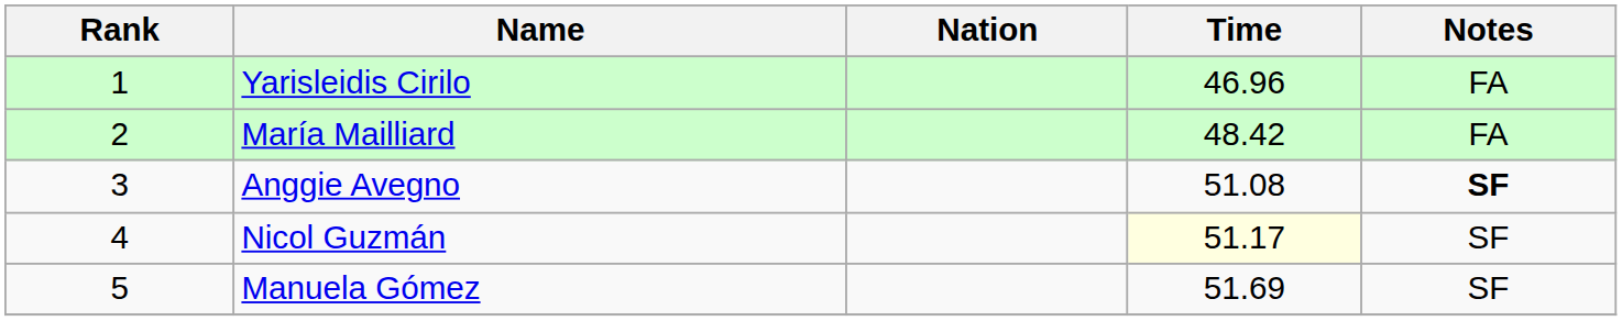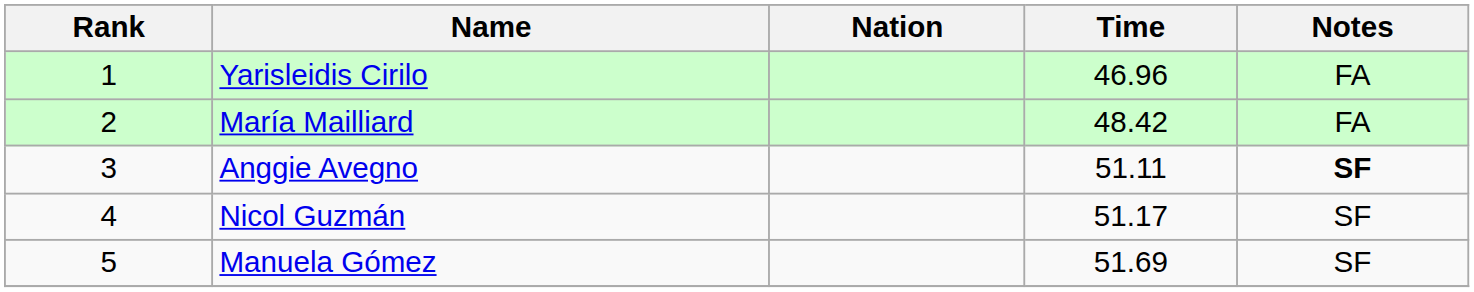 <table class="wikitable sortable" style="text-align:center" width=50%>
 <tr>
 <th>Rank</th>
 <th>Name</th>
 <th>Nation</th>
 <th>Time</th>
 <th>Notes</th>
 </tr>
 <tr bgcolor=ccffcc>
 <td>1</td>
 <td align=left><a href='#'>Yarisleidis Cirilo</a></td>
 <td align=left></td>
 <td>46.96</td>
 <td>FA</td>
 </tr>
 <tr bgcolor=ccffcc>
 <td>2</td>
 <td align=left><a href='#'>María Mailliard</a></td>
 <td align=left></td>
 <td>48.42</td>
 <td>FA</td>
 </tr>
 <tr>
 <td>3</td>
 <td align=left><a href='#'>Anggie Avegno</a></td>
 <td align=left></td>
-<td>51.08</td>
+<td>51.11</td>
 <td><strong>SF</strong></td>
 </tr>
 <tr>
 <td>4</td>
 <td align=left><a href='#'>Nicol Guzmán</a></td>
 <td align=left></td>
-<td style="background: lightyellow;">51.17</td>
+<td>51.17</td>
 <td>SF</td>
 </tr>
 <tr>
 <td>5</td>
 <td align=left><a href='#'>Manuela Gómez</a></td>
 <td align=left></td>
 <td>51.69</td>
 <td>SF</td>
 </tr>
 <tr>
 </tr>
 </table>
